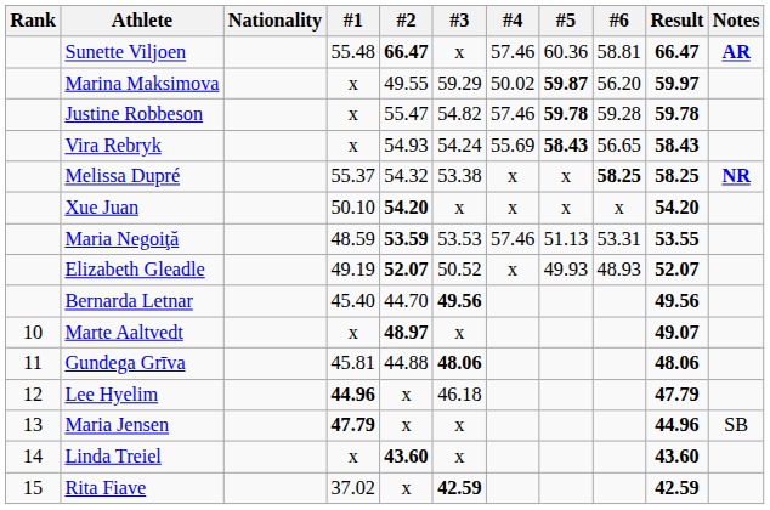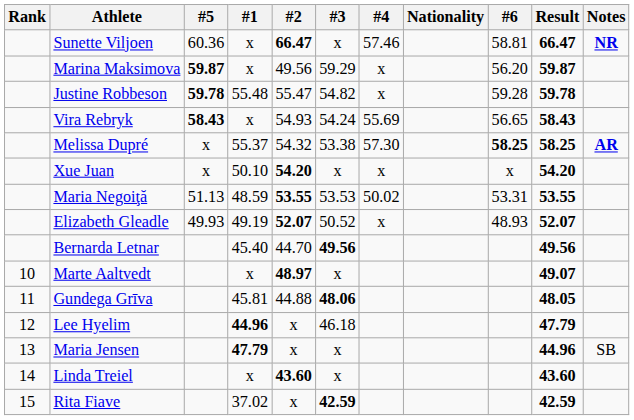 <table class="wikitable sortable" style="text-align:center">
 <tr>
 <th>Rank</th>
 <th>Athlete</th>
-<th>Nationality</th>
+<th>#5</th>
 <th>#1</th>
 <th>#2</th>
 <th>#3</th>
 <th>#4</th>
-<th>#5</th>
+<th>Nationality</th>
 <th>#6</th>
 <th>Result</th>
 <th>Notes</th>
 </tr>
 <tr>
 <td></td>
 <td align="left"><a href='#'>Sunette Viljoen</a></td>
-<td align=left></td>
-<td>55.48</td>
+<td>60.36</td>
+<td>x</td>
 <td><strong>66.47</strong></td>
 <td>x</td>
 <td>57.46</td>
-<td>60.36</td>
+<td align=left></td>
 <td>58.81</td>
 <td><strong>66.47</strong></td>
-<td><strong><a href='#'>AR</a></strong></td>
+<td><strong><a href='#'>NR</a></strong></td>
 </tr>
 <tr>
 <td></td>
 <td align="left"><a href='#'>Marina Maksimova</a></td>
+<td><strong>59.87</strong></td>
+<td>x</td>
+<td>49.56</td>
+<td>59.29</td>
+<td>x</td>
 <td align=left></td>
-<td>x</td>
-<td>49.55</td>
-<td>59.29</td>
-<td>50.02</td>
+<td>56.20</td>
 <td><strong>59.87</strong></td>
-<td>56.20</td>
-<td><strong>59.97</strong></td>
 <td></td>
 </tr>
 <tr>
 <td></td>
 <td align="left"><a href='#'>Justine Robbeson</a></td>
-<td align=left></td>
-<td>x</td>
+<td><strong>59.78</strong></td>
+<td>55.48</td>
 <td>55.47</td>
 <td>54.82</td>
-<td>57.46</td>
-<td><strong>59.78</strong></td>
+<td>x</td>
+<td align=left></td>
 <td>59.28</td>
 <td><strong>59.78</strong></td>
 <td></td>
 </tr>
 <tr>
 <td></td>
 <td align="left"><a href='#'>Vira Rebryk</a></td>
-<td align=left></td>
+<td><strong>58.43</strong></td>
 <td>x</td>
 <td>54.93</td>
 <td>54.24</td>
 <td>55.69</td>
-<td><strong>58.43</strong></td>
+<td align=left></td>
 <td>56.65</td>
 <td><strong>58.43</strong></td>
 <td></td>
 </tr>
 <tr>
 <td></td>
 <td align="left"><a href='#'>Melissa Dupré</a></td>
-<td align=left></td>
+<td>x</td>
 <td>55.37</td>
 <td>54.32</td>
 <td>53.38</td>
-<td>x</td>
-<td>x</td>
+<td>57.30</td>
+<td align=left></td>
 <td><strong>58.25</strong></td>
 <td><strong>58.25</strong></td>
-<td><strong><a href='#'>NR</a></strong></td>
+<td><strong><a href='#'>AR</a></strong></td>
 </tr>
 <tr>
 <td></td>
 <td align="left"><a href='#'>Xue Juan</a></td>
-<td align=left></td>
+<td>x</td>
 <td>50.10</td>
 <td><strong>54.20</strong></td>
 <td>x</td>
 <td>x</td>
-<td>x</td>
+<td align=left></td>
 <td>x</td>
 <td><strong>54.20</strong></td>
 <td></td>
 </tr>
 <tr>
 <td></td>
 <td align="left"><a href='#'>Maria Negoiţă</a></td>
+<td>51.13</td>
+<td>48.59</td>
+<td><strong>53.55</strong></td>
+<td>53.53</td>
+<td>50.02</td>
 <td align=left></td>
-<td>48.59</td>
-<td><strong>53.59</strong></td>
-<td>53.53</td>
-<td>57.46</td>
-<td>51.13</td>
 <td>53.31</td>
 <td><strong>53.55</strong></td>
 <td></td>
 </tr>
 <tr>
 <td></td>
 <td align="left"><a href='#'>Elizabeth Gleadle</a></td>
-<td align=left></td>
+<td>49.93</td>
 <td>49.19</td>
 <td><strong>52.07</strong></td>
 <td>50.52</td>
 <td>x</td>
-<td>49.93</td>
+<td align=left></td>
 <td>48.93</td>
 <td><strong>52.07</strong></td>
 <td></td>
 </tr>
 <tr>
 <td></td>
 <td align="left"><a href='#'>Bernarda Letnar</a></td>
-<td align=left></td>
+<td></td>
 <td>45.40</td>
 <td>44.70</td>
 <td><strong>49.56</strong></td>
 <td></td>
-<td></td>
+<td align=left></td>
 <td></td>
 <td><strong>49.56</strong></td>
 <td></td>
 </tr>
 <tr>
 <td>10</td>
 <td align="left"><a href='#'>Marte Aaltvedt</a></td>
-<td align=left></td>
+<td></td>
 <td>x</td>
 <td><strong>48.97</strong></td>
 <td>x</td>
 <td></td>
-<td></td>
+<td align=left></td>
 <td></td>
 <td><strong>49.07</strong></td>
 <td></td>
 </tr>
 <tr>
 <td>11</td>
 <td align="left"><a href='#'>Gundega Grīva</a></td>
-<td align=left></td>
+<td></td>
 <td>45.81</td>
 <td>44.88</td>
 <td><strong>48.06</strong></td>
 <td></td>
+<td align=left></td>
 <td></td>
-<td></td>
-<td><strong>48.06</strong></td>
+<td><strong>48.05</strong></td>
 <td></td>
 </tr>
 <tr>
 <td>12</td>
 <td align="left"><a href='#'>Lee Hyelim</a></td>
-<td align=left></td>
+<td></td>
 <td><strong>44.96</strong></td>
 <td>x</td>
 <td>46.18</td>
 <td></td>
-<td></td>
+<td align=left></td>
 <td></td>
 <td><strong>47.79</strong></td>
 <td></td>
 </tr>
 <tr>
 <td>13</td>
 <td align="left"><a href='#'>Maria Jensen</a></td>
-<td align=left></td>
+<td></td>
 <td><strong>47.79</strong></td>
 <td>x</td>
 <td>x</td>
 <td></td>
-<td></td>
+<td align=left></td>
 <td></td>
 <td><strong>44.96</strong></td>
 <td>SB</td>
 </tr>
 <tr>
 <td>14</td>
 <td align="left"><a href='#'>Linda Treiel</a></td>
-<td align=left></td>
+<td></td>
 <td>x</td>
 <td><strong>43.60</strong></td>
 <td>x</td>
 <td></td>
-<td></td>
+<td align=left></td>
 <td></td>
 <td><strong>43.60</strong></td>
 <td></td>
 </tr>
 <tr>
 <td>15</td>
 <td align="left"><a href='#'>Rita Fiave</a></td>
-<td align=left></td>
+<td></td>
 <td>37.02</td>
 <td>x</td>
 <td><strong>42.59</strong></td>
 <td></td>
-<td></td>
+<td align=left></td>
 <td></td>
 <td><strong>42.59</strong></td>
 <td></td>
 </tr>
 </table>
